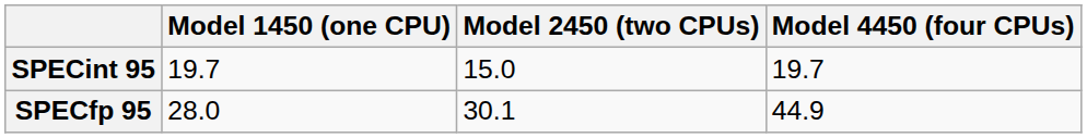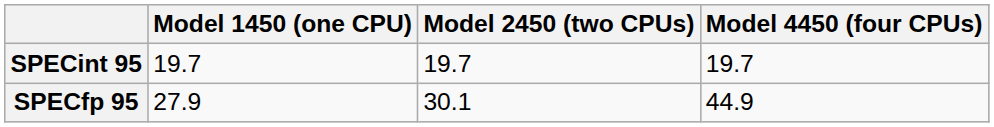 <table class="wikitable">
 <tr>
 <th></th>
 <th>Model 1450 (one CPU)</th>
 <th>Model 2450 (two CPUs)</th>
 <th>Model 4450 (four CPUs)</th>
 </tr>
 <tr>
 <th>SPECint 95</th>
 <td>19.7</td>
-<td>15.0</td>
+<td>19.7</td>
 <td>19.7</td>
 </tr>
 <tr>
 <th>SPECfp 95</th>
-<td>28.0</td>
+<td>27.9</td>
 <td>30.1</td>
 <td>44.9</td>
 </tr>
 </table>
